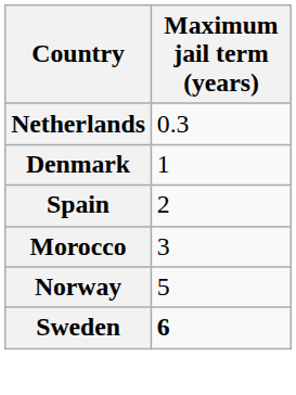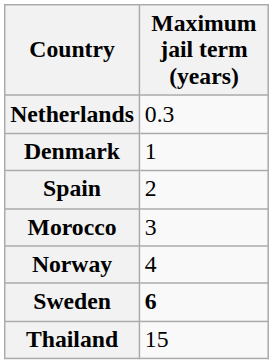 <table class="wikitable floatright">
 <tr>
 <th>Country</th>
 <th style="width: 5em">Maximum jail term (years)</th>
 </tr>
 <tr>
 <th>Netherlands</th>
 <td>0.3</td>
 </tr>
 <tr>
 <th>Denmark</th>
 <td>1</td>
 </tr>
 <tr>
 <th>Spain</th>
 <td>2</td>
 </tr>
 <tr>
 <th>Morocco</th>
 <td>3</td>
 </tr>
 <tr>
 <th>Norway</th>
-<td>5</td>
+<td>4</td>
 </tr>
 <tr>
 <th>Sweden</th>
 <td><strong>6</strong></td>
 </tr>
+<tr>
+<th>Thailand</th>
+<td>15</td>
+</tr>
 </table>
